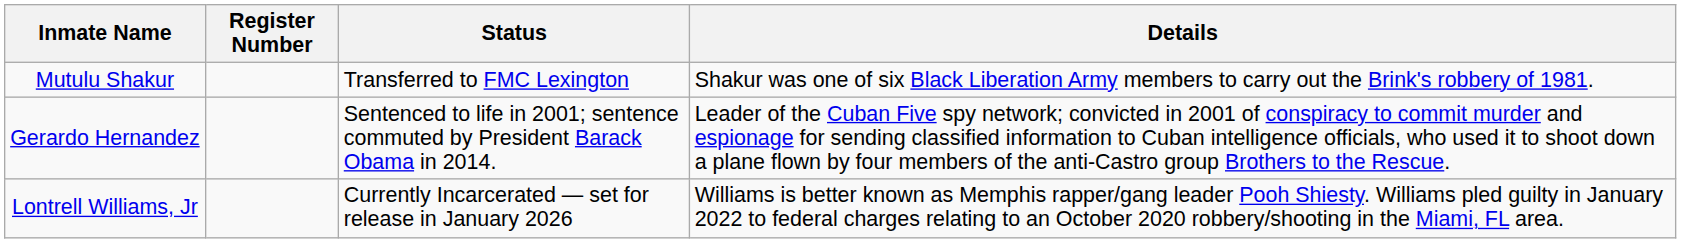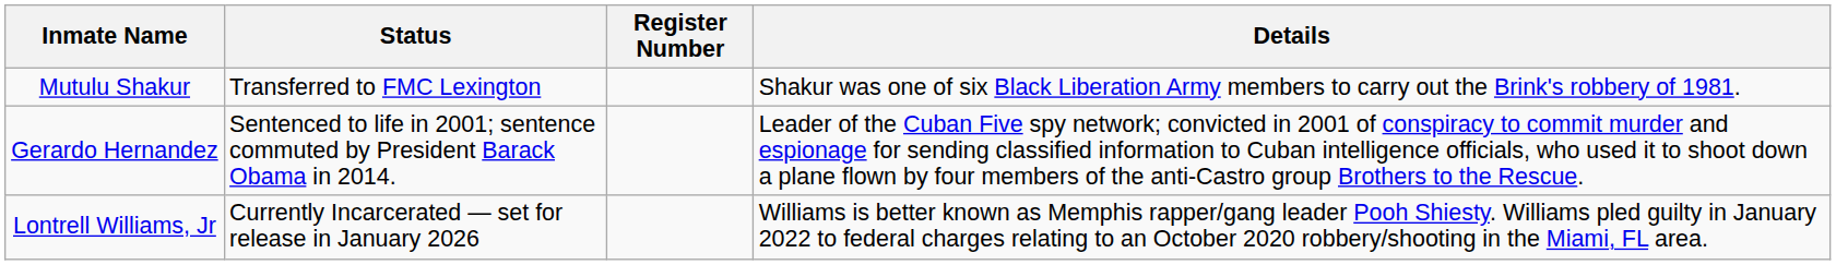 <table class="wikitable sortable">
 <tr>
 <th width=12%>Inmate Name</th>
+<th width=21%>Status</th>
 <th width=8%>Register Number</th>
-<th width=21%>Status</th>
 <th width=59%>Details</th>
 </tr>
 <tr>
 <td style="text-align:center;"><a href='#'>Mutulu Shakur</a></td>
+<td>Transferred to <a href='#'>FMC Lexington</a></td>
 <td style="text-align:center;"></td>
-<td>Transferred to <a href='#'>FMC Lexington</a></td>
 <td>Shakur was one of six <a href='#'>Black Liberation Army</a> members to carry out the <a href='#'>Brink's robbery of 1981</a>.</td>
 </tr>
 <tr>
 <td style="text-align:center;"><a href='#'>Gerardo Hernandez</a></td>
+<td>Sentenced to life in 2001; sentence commuted by President <a href='#'>Barack Obama</a> in 2014.</td>
 <td style="text-align:center;"></td>
-<td>Sentenced to life in 2001; sentence commuted by President <a href='#'>Barack Obama</a> in 2014.</td>
 <td>Leader of the <a href='#'>Cuban Five</a> spy network; convicted in 2001 of <a href='#'>conspiracy to commit murder</a> and <a href='#'>espionage</a> for sending classified information to Cuban intelligence officials, who used it to shoot down a plane flown by four members of the anti-Castro group <a href='#'>Brothers to the Rescue</a>.</td>
 </tr>
 <tr>
 <td style="text-align:center;"><a href='#'>Lontrell Williams, Jr</a></td>
+<td>Currently Incarcerated — set for release in January 2026</td>
 <td style="text-align:center;"></td>
-<td>Currently Incarcerated — set for release in January 2026</td>
 <td>Williams is better known as Memphis rapper/gang leader <a href='#'>Pooh Shiesty</a>. Williams pled guilty in January 2022 to federal charges relating to an October 2020 robbery/shooting in the <a href='#'>Miami, FL</a> area.</td>
 </tr>
 </table>
